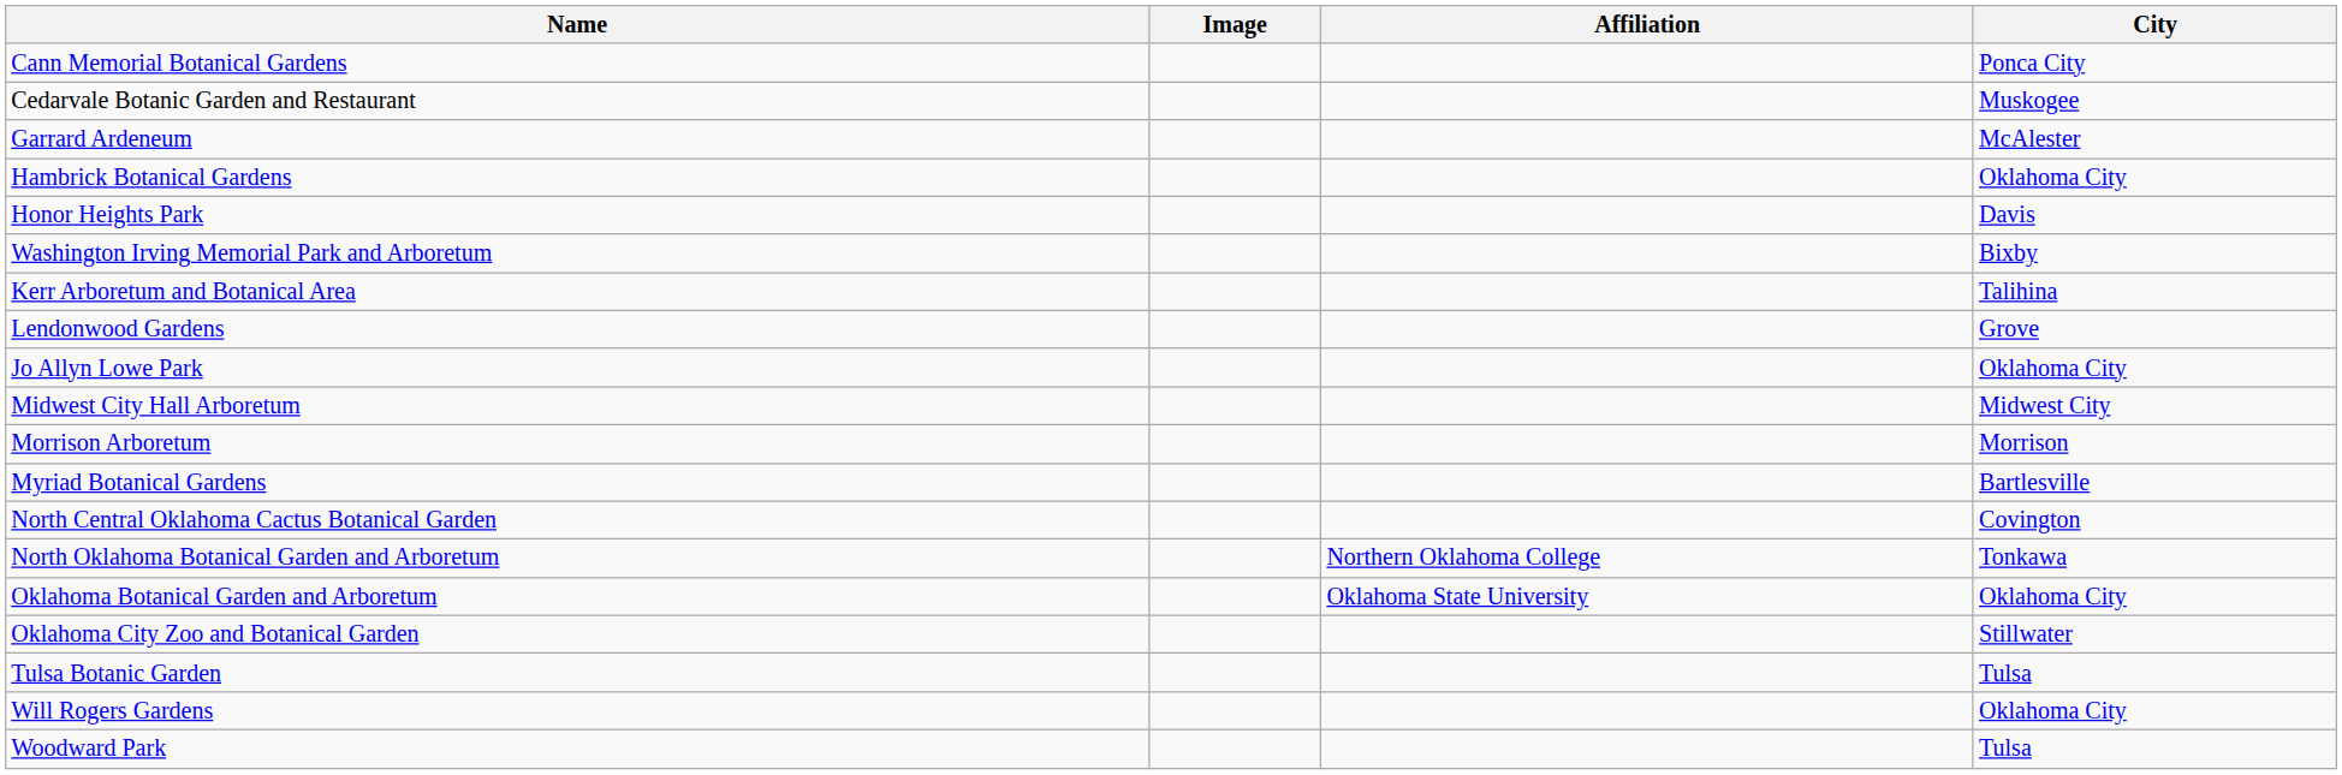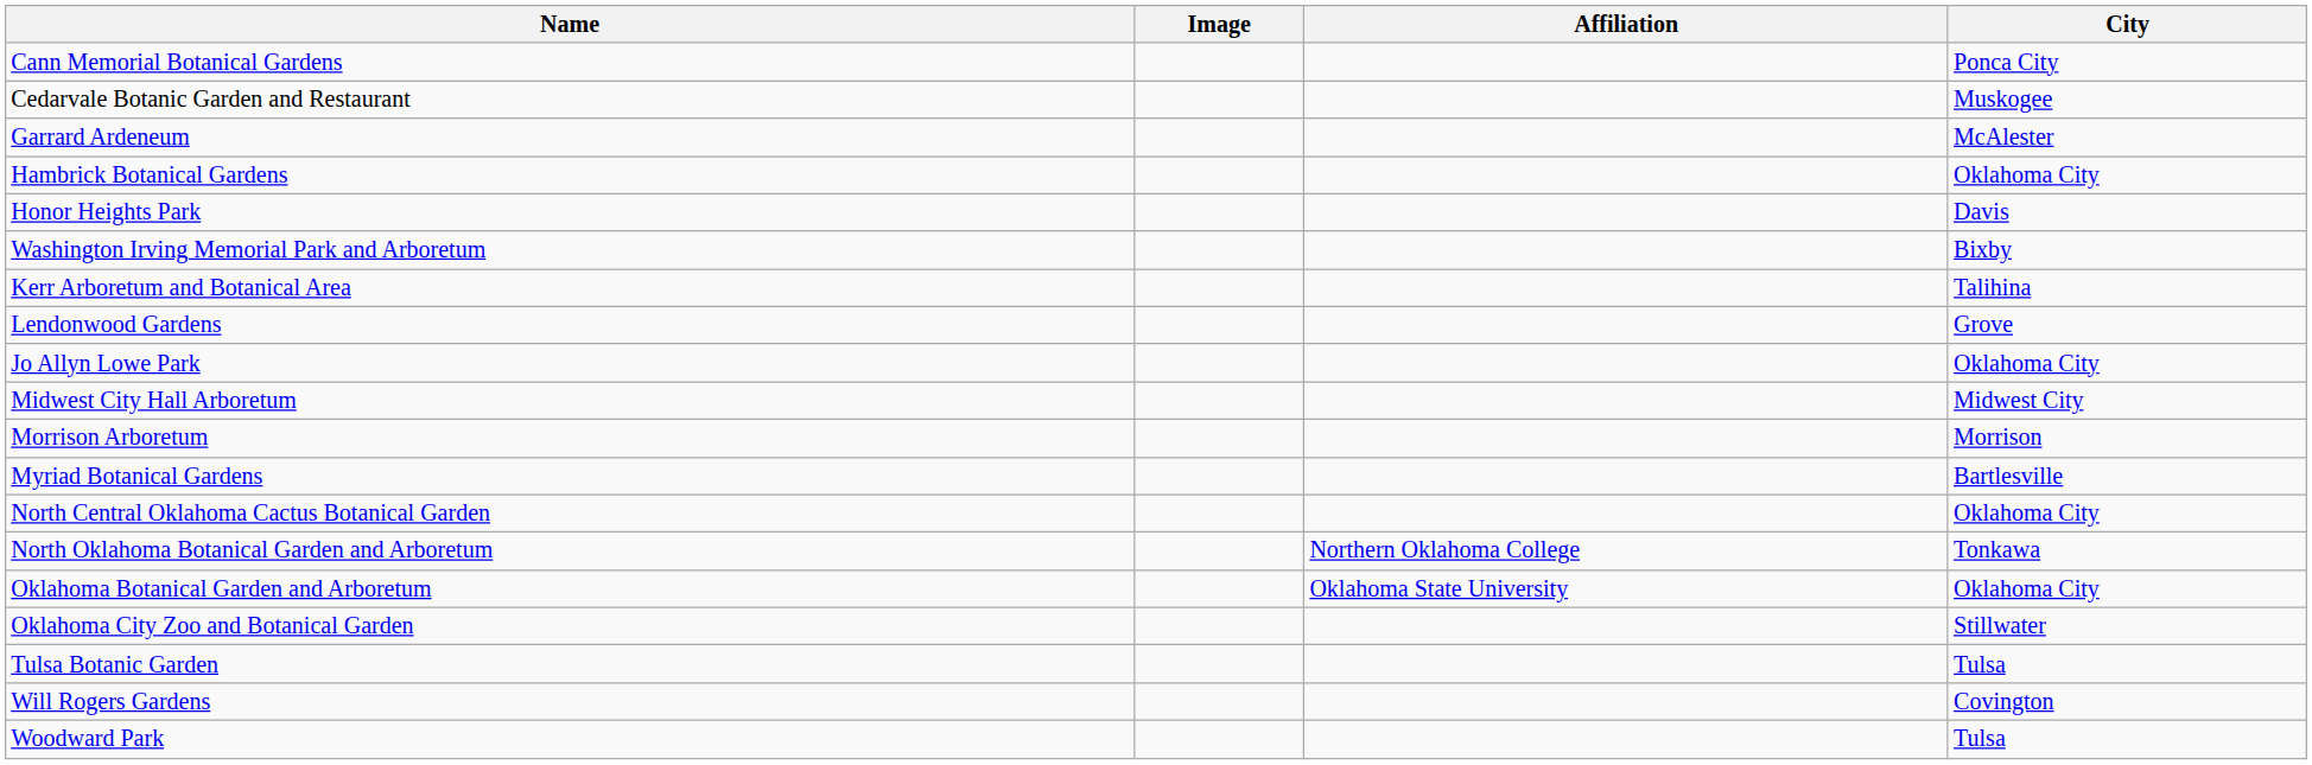 <table class="wikitable" style="width:98%">
 <tr>
 <th>Name</th>
 <th>Image</th>
 <th>Affiliation</th>
 <th>City</th>
 </tr>
 <tr>
 <td><a href='#'>Cann Memorial Botanical Gardens</a></td>
 <td></td>
 <td></td>
 <td><a href='#'>Ponca City</a></td>
 </tr>
 <tr>
 <td>Cedarvale Botanic Garden and Restaurant</td>
 <td></td>
 <td></td>
 <td><a href='#'>Muskogee</a></td>
 </tr>
 <tr>
 <td><a href='#'>Garrard Ardeneum</a></td>
 <td></td>
 <td></td>
 <td><a href='#'>McAlester</a></td>
 </tr>
 <tr>
 <td><a href='#'>Hambrick Botanical Gardens</a></td>
 <td></td>
 <td></td>
 <td><a href='#'>Oklahoma City</a></td>
 </tr>
 <tr>
 <td><a href='#'>Honor Heights Park</a></td>
 <td></td>
 <td></td>
 <td><a href='#'>Davis</a></td>
 </tr>
 <tr>
 <td><a href='#'>Washington Irving Memorial Park and Arboretum</a></td>
 <td></td>
 <td></td>
 <td><a href='#'>Bixby</a></td>
 </tr>
 <tr>
 <td><a href='#'>Kerr Arboretum and Botanical Area</a></td>
 <td></td>
 <td></td>
 <td><a href='#'>Talihina</a></td>
 </tr>
 <tr>
 <td><a href='#'>Lendonwood Gardens</a></td>
 <td></td>
 <td></td>
 <td><a href='#'>Grove</a></td>
 </tr>
 <tr>
 <td><a href='#'>Jo Allyn Lowe Park</a></td>
 <td></td>
 <td></td>
 <td><a href='#'>Oklahoma City</a></td>
 </tr>
 <tr>
 <td><a href='#'>Midwest City Hall Arboretum</a></td>
 <td></td>
 <td></td>
 <td><a href='#'>Midwest City</a></td>
 </tr>
 <tr>
 <td><a href='#'>Morrison Arboretum</a></td>
 <td></td>
 <td></td>
 <td><a href='#'>Morrison</a></td>
 </tr>
 <tr>
 <td><a href='#'>Myriad Botanical Gardens</a></td>
 <td></td>
 <td></td>
 <td><a href='#'>Bartlesville</a></td>
 </tr>
 <tr>
 <td><a href='#'>North Central Oklahoma Cactus Botanical Garden</a></td>
 <td></td>
 <td></td>
-<td><a href='#'>Covington</a></td>
+<td><a href='#'>Oklahoma City</a></td>
 </tr>
 <tr>
 <td><a href='#'>North Oklahoma Botanical Garden and Arboretum</a></td>
 <td></td>
 <td><a href='#'>Northern Oklahoma College</a></td>
 <td><a href='#'>Tonkawa</a></td>
 </tr>
 <tr>
 <td><a href='#'>Oklahoma Botanical Garden and Arboretum</a></td>
 <td></td>
 <td><a href='#'>Oklahoma State University</a></td>
 <td><a href='#'>Oklahoma City</a></td>
 </tr>
 <tr>
 <td><a href='#'>Oklahoma City Zoo and Botanical Garden</a></td>
 <td></td>
 <td></td>
 <td><a href='#'>Stillwater</a></td>
 </tr>
 <tr>
 <td><a href='#'>Tulsa Botanic Garden</a></td>
 <td></td>
 <td></td>
 <td><a href='#'>Tulsa</a></td>
 </tr>
 <tr>
 <td><a href='#'>Will Rogers Gardens</a></td>
 <td></td>
 <td></td>
-<td><a href='#'>Oklahoma City</a></td>
+<td><a href='#'>Covington</a></td>
 </tr>
 <tr>
 <td><a href='#'>Woodward Park</a></td>
 <td></td>
 <td></td>
 <td><a href='#'>Tulsa</a></td>
 </tr>
 </table>
